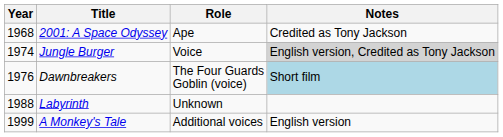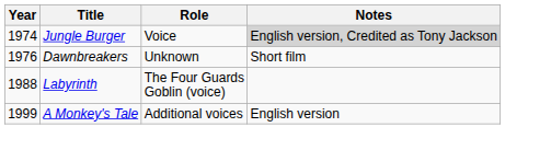 <table class="wikitable sortable">
 <tr>
 <th>Year</th>
 <th>Title</th>
 <th>Role</th>
 <th class="unsortable">Notes</th>
-</tr>
-<tr>
-<td>1968</td>
-<td><em><a href='#'>2001: A Space Odyssey</a></em></td>
-<td>Ape</td>
-<td>Credited as Tony Jackson</td>
 </tr>
 <tr>
 <td>1974</td>
 <td><em><a href='#'>Jungle Burger</a></em></td>
 <td>Voice</td>
 <td style="background: lightgrey;">English version, Credited as Tony Jackson</td>
 </tr>
 <tr>
 <td>1976</td>
 <td><em>Dawnbreakers</em></td>
-<td>The Four Guards<br>Goblin (voice)</td>
-<td style="background: lightblue;">Short film</td>
+<td>Unknown</td>
+<td>Short film</td>
 </tr>
 <tr>
 <td>1988</td>
 <td><em><a href='#'>Labyrinth</a></em></td>
-<td>Unknown</td>
+<td>The Four Guards<br>Goblin (voice)</td>
 <td></td>
 </tr>
 <tr>
 <td>1999</td>
 <td><em><a href='#'>A Monkey's Tale</a></em></td>
 <td>Additional voices</td>
 <td>English version</td>
 </tr>
 </table>
